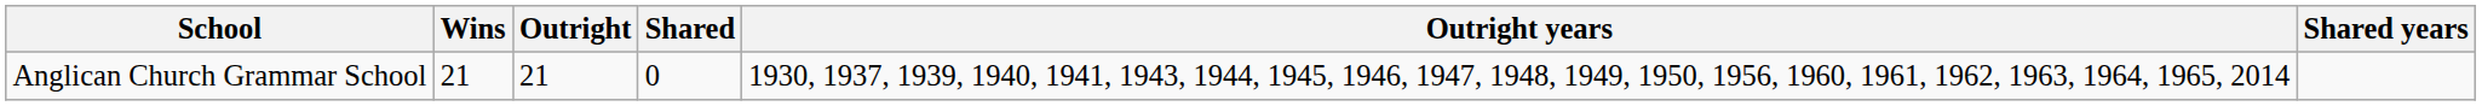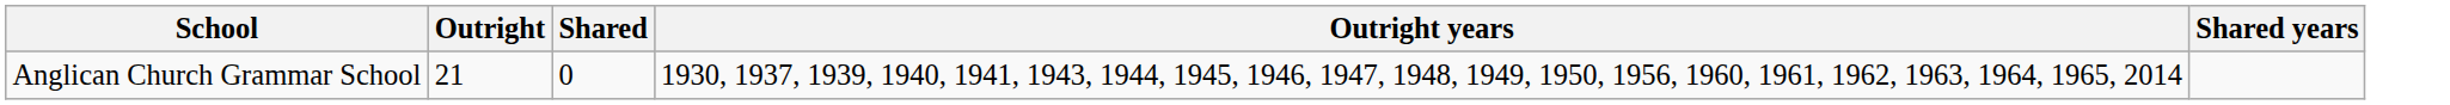 <table class="wikitable sortable">
 <tr>
 <th>School</th>
-<th>Wins</th>
 <th>Outright</th>
 <th>Shared</th>
 <th>Outright years</th>
 <th>Shared years</th>
 </tr>
 <tr>
 <td>Anglican Church Grammar School</td>
 <td>21</td>
-<td>21</td>
 <td>0</td>
 <td>1930, 1937, 1939, 1940, 1941, 1943, 1944, 1945, 1946, 1947, 1948, 1949, 1950, 1956, 1960, 1961, 1962, 1963, 1964, 1965, 2014</td>
 <td></td>
 </tr>
 </table>
